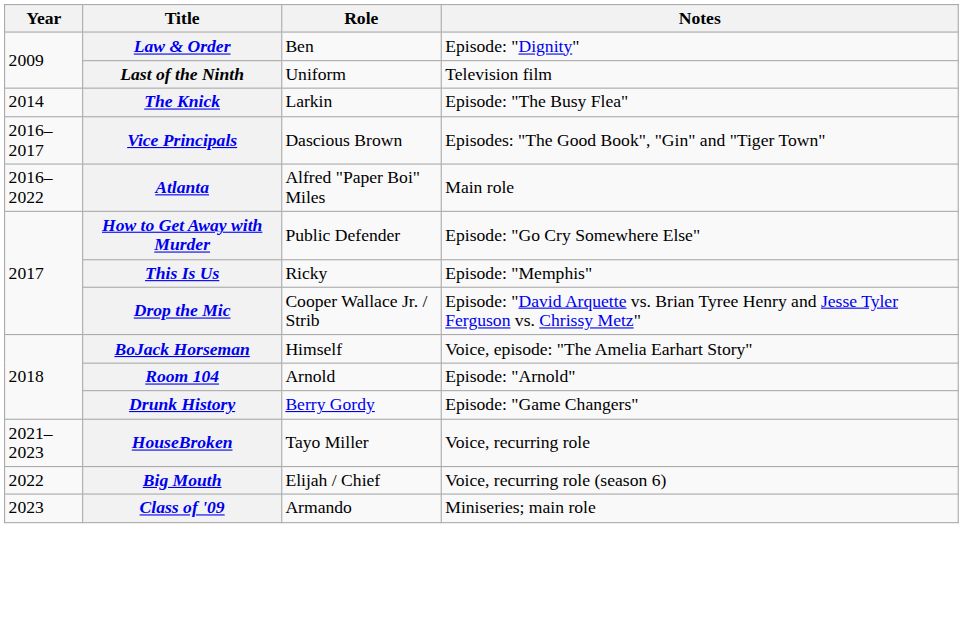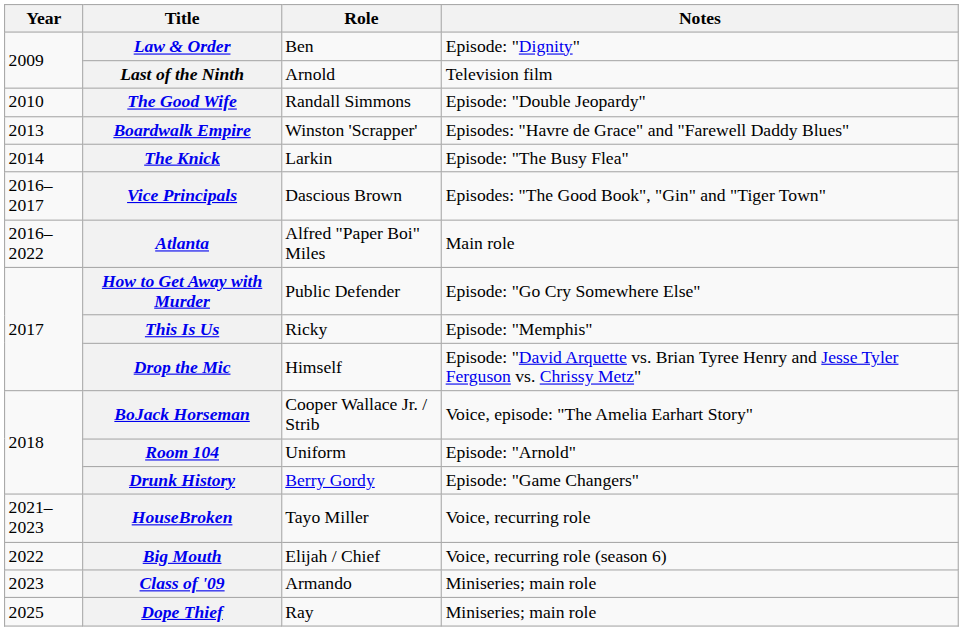 <table class="wikitable plainrowheaders sortable">
 <tr>
 <th scope="col">Year</th>
 <th scope="col">Title</th>
 <th scope="col" class="unsortable">Role</th>
 <th scope="col" class="unsortable">Notes</th>
 </tr>
 <tr>
 <td rowspan=2>2009</td>
 <th scope="row"><em><a href='#'>Law & Order</a></em></th>
 <td>Ben</td>
 <td>Episode: "<a href='#'>Dignity</a>"</td>
 </tr>
 <tr>
 <th scope="row"><em>Last of the Ninth</em></th>
-<td>Uniform</td>
+<td>Arnold</td>
 <td>Television film</td>
+</tr>
+<tr>
+<td>2010</td>
+<th scope="row"><em><a href='#'>The Good Wife</a></em></th>
+<td>Randall Simmons</td>
+<td>Episode: "Double Jeopardy"</td>
+</tr>
+<tr>
+<td>2013</td>
+<th scope="row"><em><a href='#'>Boardwalk Empire</a></em></th>
+<td>Winston 'Scrapper'</td>
+<td>Episodes: "Havre de Grace" and "Farewell Daddy Blues"</td>
 </tr>
 <tr>
 <td>2014</td>
 <th scope="row"><em><a href='#'>The Knick</a></em></th>
 <td>Larkin</td>
 <td>Episode: "The Busy Flea"</td>
 </tr>
 <tr>
 <td>2016–2017</td>
 <th scope="row"><em><a href='#'>Vice Principals</a></em></th>
 <td>Dascious Brown</td>
 <td>Episodes: "The Good Book", "Gin" and "Tiger Town"</td>
 </tr>
 <tr>
 <td>2016–2022</td>
 <th scope="row"><em><a href='#'>Atlanta</a></em></th>
 <td>Alfred "Paper Boi" Miles</td>
 <td>Main role</td>
 </tr>
 <tr>
 <td rowspan=3>2017</td>
 <th scope="row"><em><a href='#'>How to Get Away with Murder</a></em></th>
 <td>Public Defender</td>
 <td>Episode: "Go Cry Somewhere Else"</td>
 </tr>
 <tr>
 <th scope="row"><em><a href='#'>This Is Us</a></em></th>
 <td>Ricky</td>
 <td>Episode: "Memphis"</td>
 </tr>
 <tr>
 <th scope="row"><em><a href='#'>Drop the Mic</a></em></th>
-<td>Cooper Wallace Jr. / Strib</td>
+<td>Himself</td>
 <td>Episode: "<a href='#'>David Arquette</a> vs. Brian Tyree Henry and <a href='#'>Jesse Tyler Ferguson</a> vs. <a href='#'>Chrissy Metz</a>"</td>
 </tr>
 <tr>
 <td rowspan=3>2018</td>
 <th scope="row"><em><a href='#'>BoJack Horseman</a></em></th>
-<td>Himself</td>
+<td>Cooper Wallace Jr. / Strib</td>
 <td>Voice, episode: "The Amelia Earhart Story"</td>
 </tr>
 <tr>
 <th scope="row"><em><a href='#'>Room 104</a></em></th>
-<td>Arnold</td>
+<td>Uniform</td>
 <td>Episode: "Arnold"</td>
 </tr>
 <tr>
 <th scope="row"><em><a href='#'>Drunk History</a></em></th>
 <td><a href='#'>Berry Gordy</a></td>
 <td>Episode: "Game Changers"</td>
 </tr>
 <tr>
 <td>2021–2023</td>
 <th scope="row"><em><a href='#'>HouseBroken</a></em></th>
 <td>Tayo Miller</td>
 <td>Voice, recurring role</td>
 </tr>
 <tr>
 <td>2022</td>
 <th scope="row"><em><a href='#'>Big Mouth</a></em></th>
 <td>Elijah / Chief</td>
 <td>Voice, recurring role (season 6)</td>
 </tr>
 <tr>
 <td>2023</td>
 <th scope="row"><em><a href='#'>Class of '09</a></em></th>
 <td>Armando</td>
 <td>Miniseries; main role</td>
 </tr>
+<tr>
+<td>2025</td>
+<th scope="row"><em><a href='#'>Dope Thief</a></em></th>
+<td>Ray</td>
+<td>Miniseries; main role</td>
+</tr>
 </table>
